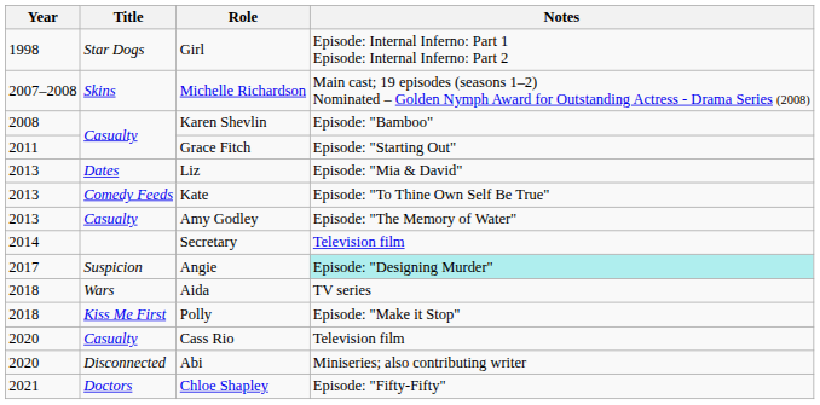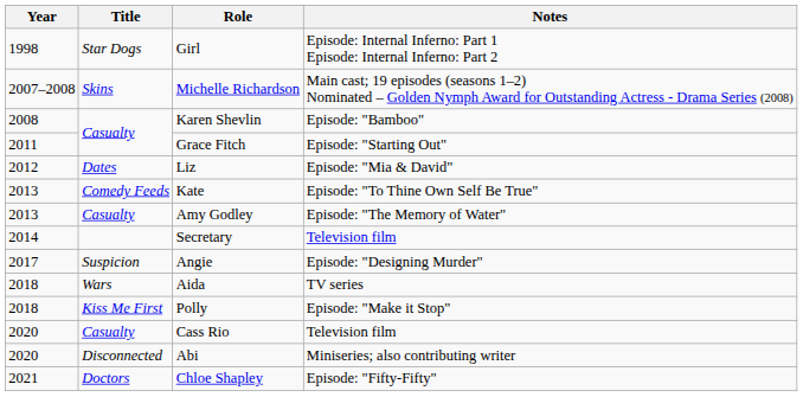 <table class="wikitable">
 <tr>
 <th>Year</th>
 <th>Title</th>
 <th>Role</th>
 <th>Notes</th>
 </tr>
 <tr>
 <td>1998</td>
 <td><em>Star Dogs</em></td>
 <td>Girl</td>
 <td>Episode: Internal Inferno: Part 1<br>Episode: Internal Inferno: Part 2</td>
 </tr>
 <tr>
 <td>2007–2008</td>
 <td><em><a href='#'>Skins</a></em></td>
 <td><a href='#'>Michelle Richardson</a></td>
 <td>Main cast; 19 episodes (seasons 1–2)<br>Nominated – <a href='#'>Golden Nymph Award for Outstanding Actress - Drama Series</a> <small>(2008)</small></td>
 </tr>
 <tr>
 <td>2008</td>
 <td rowspan="2"><em><a href='#'>Casualty</a></em></td>
 <td>Karen Shevlin</td>
 <td>Episode: "Bamboo"</td>
 </tr>
 <tr>
 <td>2011</td>
 <td>Grace Fitch</td>
 <td>Episode: "Starting Out"</td>
 </tr>
 <tr>
-<td>2013</td>
+<td>2012</td>
 <td><em><a href='#'>Dates</a></em></td>
 <td>Liz</td>
 <td>Episode: "Mia & David"</td>
 </tr>
 <tr>
 <td>2013</td>
 <td><em><a href='#'>Comedy Feeds</a></em></td>
 <td>Kate</td>
 <td>Episode: "To Thine Own Self Be True"</td>
 </tr>
 <tr>
 <td>2013</td>
 <td><em><a href='#'>Casualty</a></em></td>
 <td>Amy Godley</td>
 <td>Episode: "The Memory of Water"</td>
 </tr>
 <tr>
 <td>2014</td>
 <td><em></em></td>
 <td>Secretary</td>
 <td><a href='#'>Television film</a></td>
 </tr>
 <tr>
 <td>2017</td>
 <td><em>Suspicion</em></td>
 <td>Angie</td>
-<td style="background: paleturquoise;">Episode: "Designing Murder"</td>
+<td>Episode: "Designing Murder"</td>
 </tr>
 <tr>
 <td>2018</td>
 <td><em>Wars</em></td>
 <td>Aida</td>
 <td>TV series</td>
 </tr>
 <tr>
 <td>2018</td>
 <td><em><a href='#'>Kiss Me First</a></em></td>
 <td>Polly</td>
 <td>Episode: "Make it Stop"</td>
 </tr>
 <tr>
 <td>2020</td>
 <td><em><a href='#'>Casualty</a></em></td>
 <td>Cass Rio</td>
 <td>Television film</td>
 </tr>
 <tr>
 <td>2020</td>
 <td><em>Disconnected</em></td>
 <td>Abi</td>
 <td>Miniseries; also contributing writer</td>
 </tr>
 <tr>
 <td>2021</td>
 <td><em><a href='#'>Doctors</a></em></td>
 <td><a href='#'>Chloe Shapley</a></td>
 <td>Episode: "Fifty-Fifty"</td>
 </tr>
 </table>
